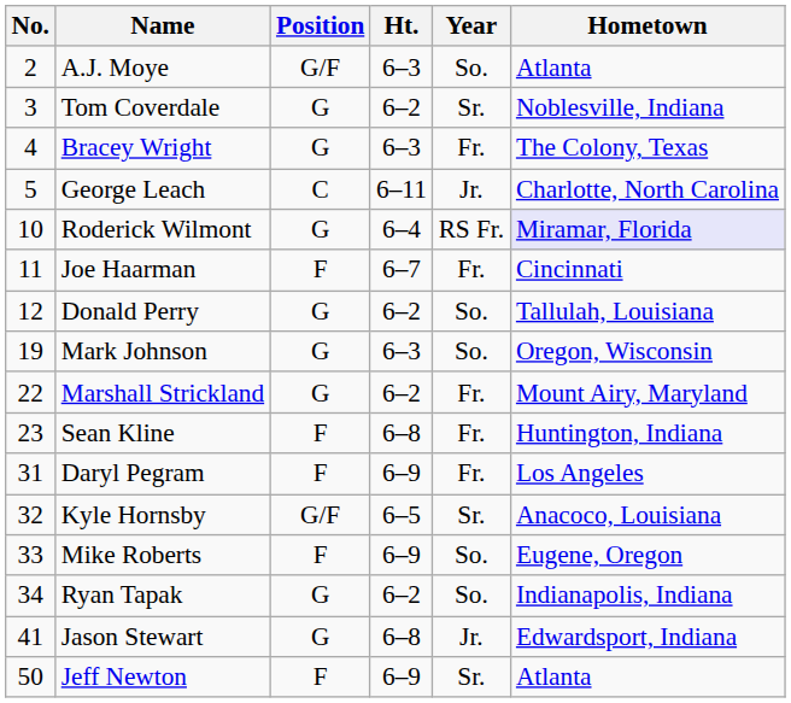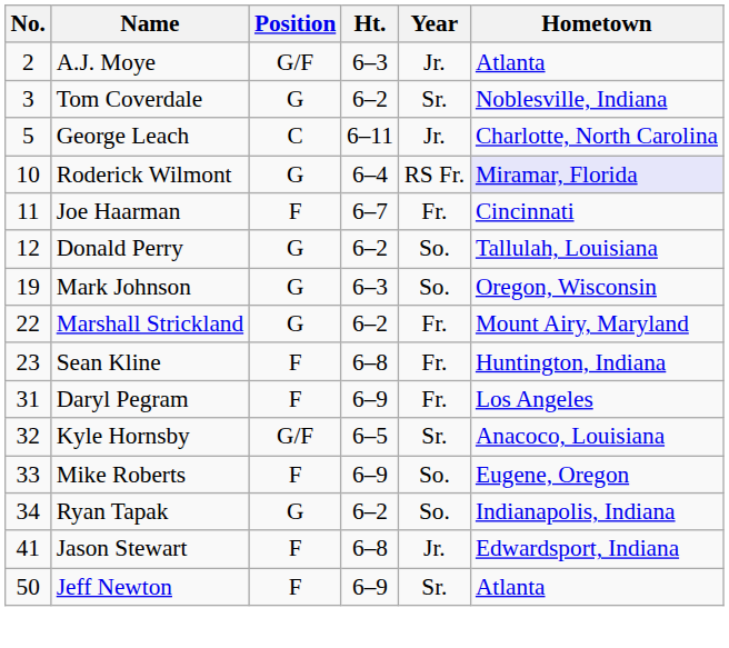 <table class="wikitable" style="text-align:center">
 <tr>
 <th>No.</th>
 <th>Name</th>
 <th><a href='#'>Position</a></th>
 <th>Ht.</th>
 <th>Year</th>
 <th>Hometown</th>
 </tr>
 <tr>
 <td>2</td>
 <td style="text-align:left">A.J. Moye</td>
 <td>G/F</td>
 <td>6–3</td>
-<td>So.</td>
+<td>Jr.</td>
 <td style="text-align:left"><a href='#'>Atlanta</a></td>
 </tr>
 <tr>
 <td>3</td>
 <td style="text-align:left">Tom Coverdale</td>
 <td>G</td>
 <td>6–2</td>
 <td>Sr.</td>
 <td style="text-align:left"><a href='#'>Noblesville, Indiana</a></td>
-</tr>
-<tr>
-<td>4</td>
-<td style="text-align:left"><a href='#'>Bracey Wright</a></td>
-<td>G</td>
-<td>6–3</td>
-<td>Fr.</td>
-<td style="text-align:left"><a href='#'>The Colony, Texas</a></td>
 </tr>
 <tr>
 <td>5</td>
 <td style="text-align:left">George Leach</td>
 <td>C</td>
 <td>6–11</td>
 <td>Jr.</td>
 <td style="text-align:left"><a href='#'>Charlotte, North Carolina</a></td>
 </tr>
 <tr>
 <td>10</td>
 <td style="text-align:left">Roderick Wilmont</td>
 <td>G</td>
 <td>6–4</td>
 <td>RS Fr.</td>
 <td style="background: lavender; text-align:left"><a href='#'>Miramar, Florida</a></td>
 </tr>
 <tr>
 <td>11</td>
 <td style="text-align:left">Joe Haarman</td>
 <td>F</td>
 <td>6–7</td>
 <td>Fr.</td>
 <td style="text-align:left"><a href='#'>Cincinnati</a></td>
 </tr>
 <tr>
 <td>12</td>
 <td style="text-align:left">Donald Perry</td>
 <td>G</td>
 <td>6–2</td>
 <td>So.</td>
 <td style="text-align:left"><a href='#'>Tallulah, Louisiana</a></td>
 </tr>
 <tr>
 <td>19</td>
 <td style="text-align:left">Mark Johnson</td>
 <td>G</td>
 <td>6–3</td>
 <td>So.</td>
 <td style="text-align:left"><a href='#'>Oregon, Wisconsin</a></td>
 </tr>
 <tr>
 <td>22</td>
 <td style="text-align:left"><a href='#'>Marshall Strickland</a></td>
 <td>G</td>
 <td>6–2</td>
 <td>Fr.</td>
 <td style="text-align:left"><a href='#'>Mount Airy, Maryland</a></td>
 </tr>
 <tr>
 <td>23</td>
 <td style="text-align:left">Sean Kline</td>
 <td>F</td>
 <td>6–8</td>
 <td>Fr.</td>
 <td style="text-align:left"><a href='#'>Huntington, Indiana</a></td>
 </tr>
 <tr>
 <td>31</td>
 <td style="text-align:left">Daryl Pegram</td>
 <td>F</td>
 <td>6–9</td>
 <td>Fr.</td>
 <td style="text-align:left"><a href='#'>Los Angeles</a></td>
 </tr>
 <tr>
 <td>32</td>
 <td style="text-align:left">Kyle Hornsby</td>
 <td>G/F</td>
 <td>6–5</td>
 <td>Sr.</td>
 <td style="text-align:left"><a href='#'>Anacoco, Louisiana</a></td>
 </tr>
 <tr>
 <td>33</td>
 <td style="text-align:left">Mike Roberts</td>
 <td>F</td>
 <td>6–9</td>
 <td>So.</td>
 <td style="text-align:left"><a href='#'>Eugene, Oregon</a></td>
 </tr>
 <tr>
 <td>34</td>
 <td style="text-align:left">Ryan Tapak</td>
 <td>G</td>
 <td>6–2</td>
 <td>So.</td>
 <td style="text-align:left"><a href='#'>Indianapolis, Indiana</a></td>
 </tr>
 <tr>
 <td>41</td>
 <td style="text-align:left">Jason Stewart</td>
-<td>G</td>
+<td>F</td>
 <td>6–8</td>
 <td>Jr.</td>
 <td style="text-align:left"><a href='#'>Edwardsport, Indiana</a></td>
 </tr>
 <tr>
 <td>50</td>
 <td style="text-align:left"><a href='#'>Jeff Newton</a></td>
 <td>F</td>
 <td>6–9</td>
 <td>Sr.</td>
 <td style="text-align:left"><a href='#'>Atlanta</a></td>
 </tr>
 </table>
